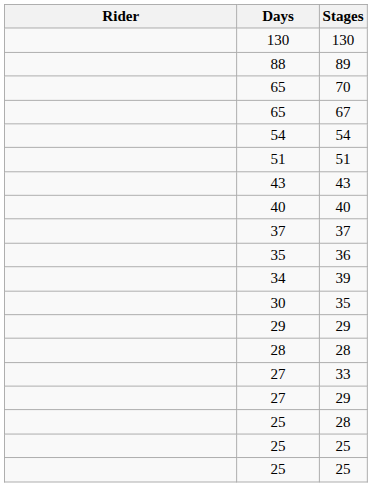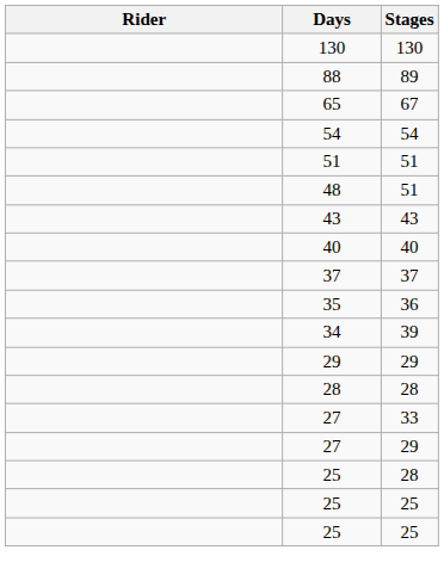 <table class="sortable plainrowheaders wikitable">
 <tr>
 <th scope=col>Rider</th>
 <th scope=col>Days</th>
 <th scope=col>Stages</th>
 </tr>
 <tr>
 <td scope="row" width="240px"></td>
 <td align="center" width="80px">130</td>
 <td align="center">130</td>
 </tr>
 <tr>
 <td scope="row"></td>
 <td align="center">88</td>
 <td align="center">89</td>
 </tr>
 <tr>
 <td scope="row"></td>
 <td align="center">65</td>
-<td align="center">70</td>
-</tr>
-<tr>
-<td scope="row"></td>
-<td align="center">65</td>
 <td align="center">67</td>
 </tr>
 <tr>
 <td scope="row"></td>
 <td align="center">54</td>
 <td align="center">54</td>
 </tr>
 <tr>
 <td></td>
 <td align="center">51</td>
+<td align="center">51</td>
+</tr>
+<tr>
+<td scope="row"></td>
+<td align="center">48</td>
 <td align="center">51</td>
 </tr>
 <tr>
 <td></td>
 <td align="center">43</td>
 <td align="center">43</td>
 </tr>
 <tr>
 <td></td>
 <td align="center">40</td>
 <td align="center">40</td>
 </tr>
 <tr>
 <td></td>
 <td align="center">37</td>
 <td align="center">37</td>
 </tr>
 <tr>
 <td></td>
 <td align="center">35</td>
 <td align="center">36</td>
 </tr>
 <tr>
 <td></td>
 <td align="center">34</td>
 <td align="center">39</td>
-</tr>
-<tr>
-<td></td>
-<td align="center">30</td>
-<td align="center">35</td>
 </tr>
 <tr>
 <td></td>
 <td align="center">29</td>
 <td align="center">29</td>
 </tr>
 <tr>
 <td></td>
 <td align="center">28</td>
 <td align="center">28</td>
 </tr>
 <tr>
 <td></td>
 <td align="center">27</td>
 <td align="center">33</td>
 </tr>
 <tr>
 <td></td>
 <td align="center">27</td>
 <td align="center">29</td>
 </tr>
 <tr>
 <td></td>
 <td align="center">25</td>
 <td align="center">28</td>
 </tr>
 <tr>
 <td></td>
 <td align="center">25</td>
 <td align="center">25</td>
 </tr>
 <tr>
 <td></td>
 <td align="center">25</td>
 <td align="center">25</td>
 </tr>
 </table>
